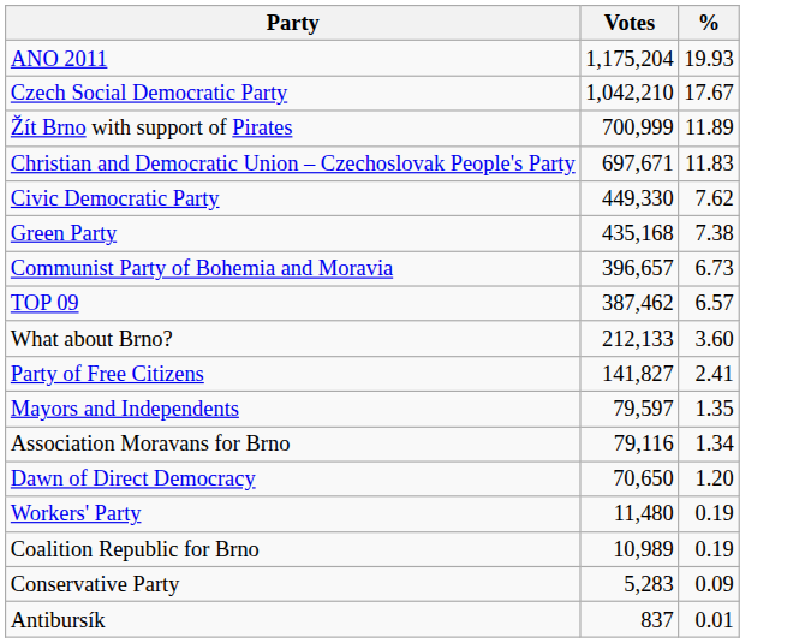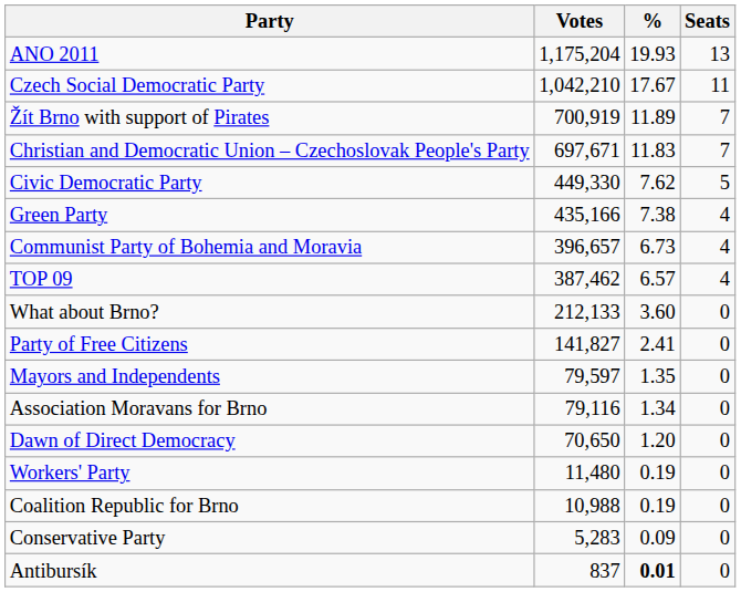 <table class=wikitable style=text-align:right>
 <tr>
 <th>Party</th>
 <th>Votes</th>
 <th>%</th>
+<th>Seats</th>
 </tr>
 <tr>
 <td align=left><a href='#'>ANO 2011</a></td>
 <td>1,175,204</td>
 <td>19.93</td>
+<td>13</td>
 </tr>
 <tr>
 <td align=left><a href='#'>Czech Social Democratic Party</a></td>
 <td>1,042,210</td>
 <td>17.67</td>
+<td>11</td>
 </tr>
 <tr>
 <td align=left><a href='#'>Žít Brno</a> with support of <a href='#'>Pirates</a></td>
-<td>700,999</td>
+<td>700,919</td>
 <td>11.89</td>
+<td>7</td>
 </tr>
 <tr>
 <td align=left><a href='#'>Christian and Democratic Union – Czechoslovak People's Party</a></td>
 <td>697,671</td>
 <td>11.83</td>
+<td>7</td>
 </tr>
 <tr>
 <td align=left><a href='#'>Civic Democratic Party</a></td>
 <td>449,330</td>
 <td>7.62</td>
+<td>5</td>
 </tr>
 <tr>
 <td align=left><a href='#'>Green Party</a></td>
-<td>435,168</td>
+<td>435,166</td>
 <td>7.38</td>
+<td>4</td>
 </tr>
 <tr>
 <td align=left><a href='#'>Communist Party of Bohemia and Moravia</a></td>
 <td>396,657</td>
 <td>6.73</td>
+<td>4</td>
 </tr>
 <tr>
 <td align=left><a href='#'>TOP 09</a></td>
 <td>387,462</td>
 <td>6.57</td>
+<td>4</td>
 </tr>
 <tr>
 <td align=left>What about Brno?</td>
 <td>212,133</td>
 <td>3.60</td>
+<td>0</td>
 </tr>
 <tr>
 <td align=left><a href='#'>Party of Free Citizens</a></td>
 <td>141,827</td>
 <td>2.41</td>
+<td>0</td>
 </tr>
 <tr>
 <td align=left><a href='#'>Mayors and Independents</a></td>
 <td>79,597</td>
 <td>1.35</td>
+<td>0</td>
 </tr>
 <tr>
 <td align=left>Association Moravans for Brno</td>
 <td>79,116</td>
 <td>1.34</td>
+<td>0</td>
 </tr>
 <tr>
 <td align=left><a href='#'>Dawn of Direct Democracy</a></td>
 <td>70,650</td>
 <td>1.20</td>
+<td>0</td>
 </tr>
 <tr>
 <td align=left><a href='#'>Workers' Party</a></td>
 <td>11,480</td>
 <td>0.19</td>
+<td>0</td>
 </tr>
 <tr>
 <td align=left>Coalition Republic for Brno</td>
-<td>10,989</td>
+<td>10,988</td>
 <td>0.19</td>
+<td>0</td>
 </tr>
 <tr>
 <td align=left>Conservative Party</td>
 <td>5,283</td>
 <td>0.09</td>
+<td>0</td>
 </tr>
 <tr>
 <td align=left>Antibursík</td>
 <td>837</td>
-<td>0.01</td>
+<td><strong>0.01</strong></td>
+<td>0</td>
 </tr>
 </table>
